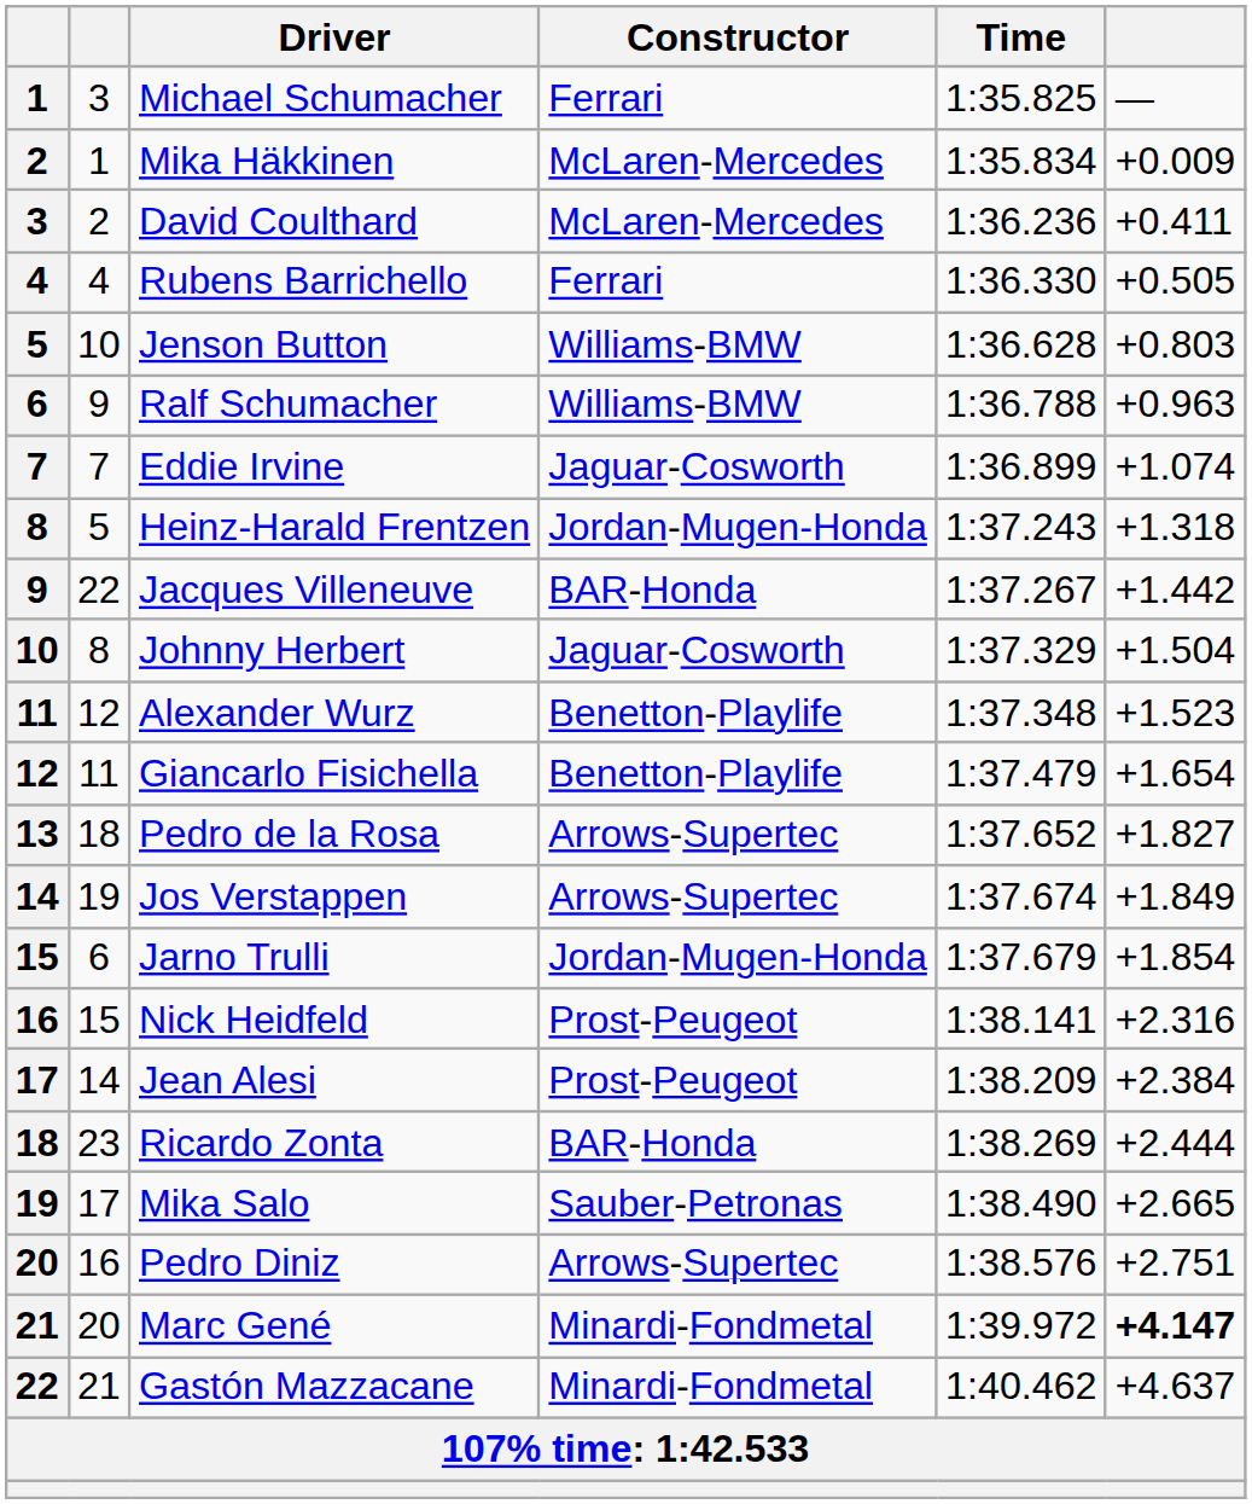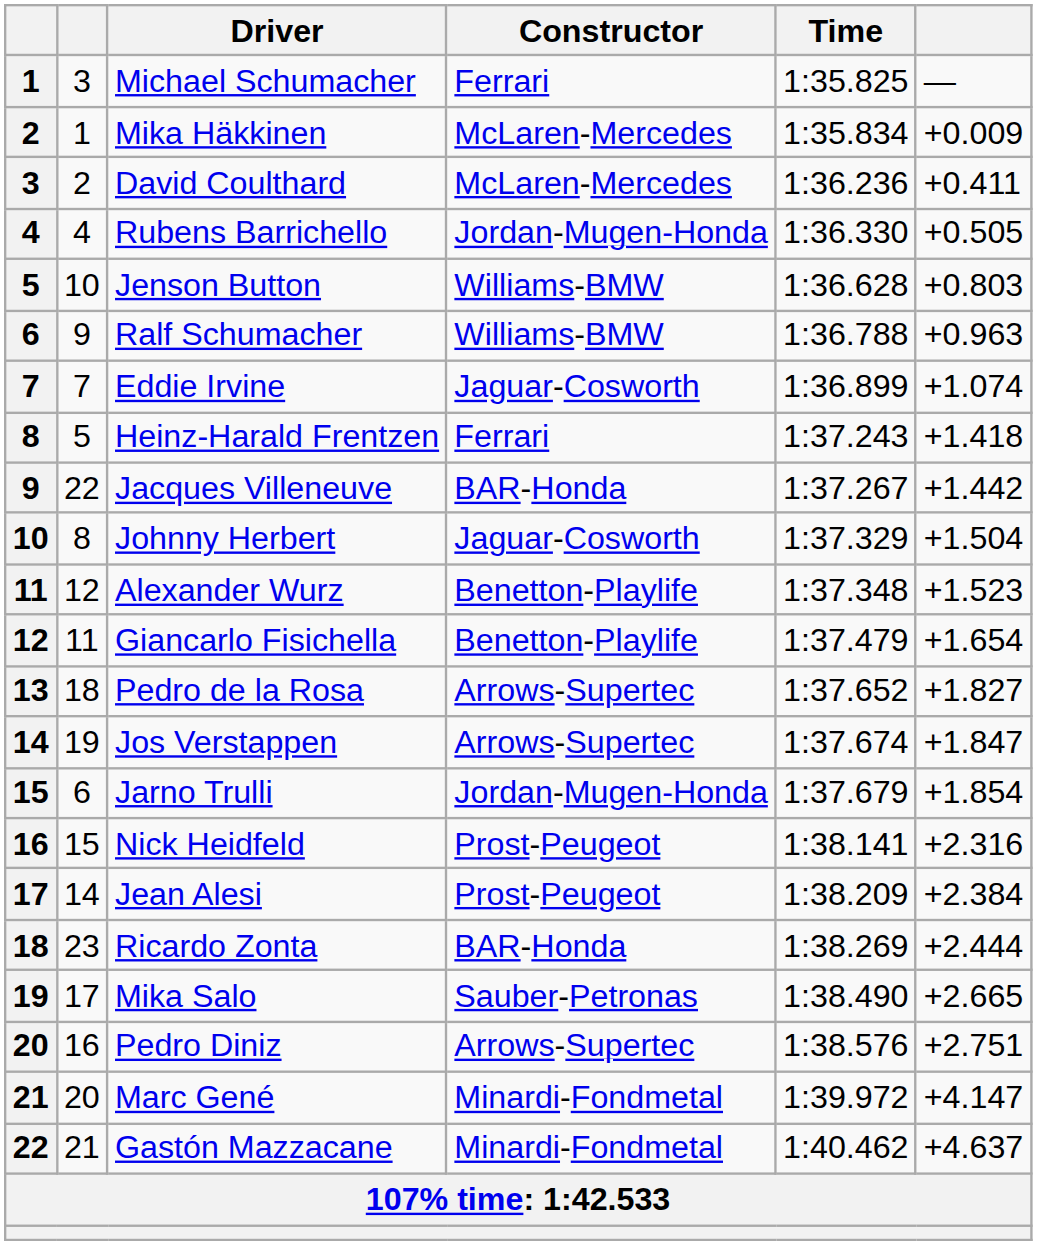 <table class="wikitable sortable" style="font-size: 85%;">
 <tr>
 <th scope="col"></th>
 <th scope="col"></th>
 <th scope="col">Driver</th>
 <th scope="col">Constructor</th>
 <th scope="col">Time</th>
 <th scope="col"></th>
 </tr>
 <tr>
 <th scope="row">1</th>
 <td align="center">3</td>
 <td data-sort-value="SCH1"> <a href='#'>Michael Schumacher</a></td>
 <td><a href='#'>Ferrari</a></td>
 <td>1:35.825</td>
 <td>—</td>
 </tr>
 <tr>
 <th scope="row">2</th>
 <td align="center">1</td>
 <td data-sort-value="HAK"> <a href='#'>Mika Häkkinen</a></td>
 <td><a href='#'>McLaren</a>-<a href='#'>Mercedes</a></td>
 <td>1:35.834</td>
 <td>+0.009</td>
 </tr>
 <tr>
 <th scope="row">3</th>
 <td align="center">2</td>
 <td data-sort-value="COU"> <a href='#'>David Coulthard</a></td>
 <td><a href='#'>McLaren</a>-<a href='#'>Mercedes</a></td>
 <td>1:36.236</td>
 <td>+0.411</td>
 </tr>
 <tr>
 <th scope="row">4</th>
 <td align="center">4</td>
 <td data-sort-value="BAR"> <a href='#'>Rubens Barrichello</a></td>
-<td><a href='#'>Ferrari</a></td>
+<td><a href='#'>Jordan</a>-<a href='#'>Mugen-Honda</a></td>
 <td>1:36.330</td>
 <td>+0.505</td>
 </tr>
 <tr>
 <th scope="row">5</th>
 <td align="center">10</td>
 <td data-sort-value="BUT"> <a href='#'>Jenson Button</a></td>
 <td><a href='#'>Williams</a>-<a href='#'>BMW</a></td>
 <td>1:36.628</td>
 <td>+0.803</td>
 </tr>
 <tr>
 <th scope="row">6</th>
 <td align="center">9</td>
 <td data-sort-value="SCH2"> <a href='#'>Ralf Schumacher</a></td>
 <td><a href='#'>Williams</a>-<a href='#'>BMW</a></td>
 <td>1:36.788</td>
 <td>+0.963</td>
 </tr>
 <tr>
 <th scope="row">7</th>
 <td align="center">7</td>
 <td data-sort-value="IRV"> <a href='#'>Eddie Irvine</a></td>
 <td><a href='#'>Jaguar</a>-<a href='#'>Cosworth</a></td>
 <td>1:36.899</td>
 <td>+1.074</td>
 </tr>
 <tr>
 <th scope="row">8</th>
 <td align="center">5</td>
 <td data-sort-value="FRE"> <a href='#'>Heinz-Harald Frentzen</a></td>
-<td><a href='#'>Jordan</a>-<a href='#'>Mugen-Honda</a></td>
+<td><a href='#'>Ferrari</a></td>
 <td>1:37.243</td>
-<td>+1.318</td>
+<td>+1.418</td>
 </tr>
 <tr>
 <th scope="row">9</th>
 <td align="center">22</td>
 <td data-sort-value="VIL"> <a href='#'>Jacques Villeneuve</a></td>
 <td><a href='#'>BAR</a>-<a href='#'>Honda</a></td>
 <td>1:37.267</td>
 <td>+1.442</td>
 </tr>
 <tr>
 <th scope="row">10</th>
 <td align="center">8</td>
 <td data-sort-value="HER"> <a href='#'>Johnny Herbert</a></td>
 <td><a href='#'>Jaguar</a>-<a href='#'>Cosworth</a></td>
 <td>1:37.329</td>
 <td>+1.504</td>
 </tr>
 <tr>
 <th scope="row">11</th>
 <td align="center">12</td>
 <td data-sort-value="WUR"> <a href='#'>Alexander Wurz</a></td>
 <td><a href='#'>Benetton</a>-<a href='#'>Playlife</a></td>
 <td>1:37.348</td>
 <td>+1.523</td>
 </tr>
 <tr>
 <th scope="row">12</th>
 <td align="center">11</td>
 <td data-sort-value="FIS"> <a href='#'>Giancarlo Fisichella</a></td>
 <td><a href='#'>Benetton</a>-<a href='#'>Playlife</a></td>
 <td>1:37.479</td>
 <td>+1.654</td>
 </tr>
 <tr>
 <th scope="row">13</th>
 <td align="center">18</td>
 <td data-sort-value="DEL"> <a href='#'>Pedro de la Rosa</a></td>
 <td><a href='#'>Arrows</a>-<a href='#'>Supertec</a></td>
 <td>1:37.652</td>
 <td>+1.827</td>
 </tr>
 <tr>
 <th scope="row">14</th>
 <td align="center">19</td>
 <td data-sort-value="VER"> <a href='#'>Jos Verstappen</a></td>
 <td><a href='#'>Arrows</a>-<a href='#'>Supertec</a></td>
 <td>1:37.674</td>
-<td>+1.849</td>
+<td>+1.847</td>
 </tr>
 <tr>
 <th scope="row">15</th>
 <td align="center">6</td>
 <td data-sort-value="TRU"> <a href='#'>Jarno Trulli</a></td>
 <td><a href='#'>Jordan</a>-<a href='#'>Mugen-Honda</a></td>
 <td>1:37.679</td>
 <td>+1.854</td>
 </tr>
 <tr>
 <th scope="row">16</th>
 <td align="center">15</td>
 <td data-sort-value="HEI"> <a href='#'>Nick Heidfeld</a></td>
 <td><a href='#'>Prost</a>-<a href='#'>Peugeot</a></td>
 <td>1:38.141</td>
 <td>+2.316</td>
 </tr>
 <tr>
 <th scope="row">17</th>
 <td align="center">14</td>
 <td data-sort-value="ALE"> <a href='#'>Jean Alesi</a></td>
 <td><a href='#'>Prost</a>-<a href='#'>Peugeot</a></td>
 <td>1:38.209</td>
 <td>+2.384</td>
 </tr>
 <tr>
 <th scope="row">18</th>
 <td align="center">23</td>
 <td data-sort-value="ZON"> <a href='#'>Ricardo Zonta</a></td>
 <td><a href='#'>BAR</a>-<a href='#'>Honda</a></td>
 <td>1:38.269</td>
 <td>+2.444</td>
 </tr>
 <tr>
 <th scope="row">19</th>
 <td align="center">17</td>
 <td data-sort-value="SAL"> <a href='#'>Mika Salo</a></td>
 <td><a href='#'>Sauber</a>-<a href='#'>Petronas</a></td>
 <td>1:38.490</td>
 <td>+2.665</td>
 </tr>
 <tr>
 <th scope="row">20</th>
 <td align="center">16</td>
 <td data-sort-value="DIN"> <a href='#'>Pedro Diniz</a></td>
 <td><a href='#'>Arrows</a>-<a href='#'>Supertec</a></td>
 <td>1:38.576</td>
 <td>+2.751</td>
 </tr>
 <tr>
 <th scope="row">21</th>
 <td align="center">20</td>
 <td data-sort-value="GEN"> <a href='#'>Marc Gené</a></td>
 <td><a href='#'>Minardi</a>-<a href='#'>Fondmetal</a></td>
 <td>1:39.972</td>
-<td><strong>+4.147</strong></td>
+<td>+4.147</td>
 </tr>
 <tr>
 <th scope="row">22</th>
 <td align="center">21</td>
 <td data-sort-value="MAZ"> <a href='#'>Gastón Mazzacane</a></td>
 <td><a href='#'>Minardi</a>-<a href='#'>Fondmetal</a></td>
 <td>1:40.462</td>
 <td>+4.637</td>
 </tr>
 <tr class="sortbottom">
 <th colspan=8><a href='#'>107% time</a>: 1:42.533</th>
 </tr>
 <tr class="sortbottom">
 <th colspan="8"></th>
 </tr>
 </table>
